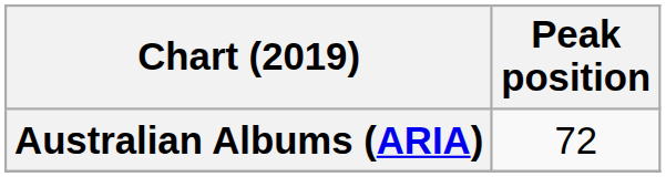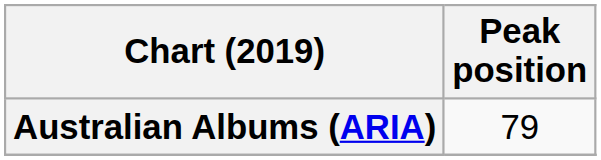 <table class="wikitable sortable plainrowheaders" style="text-align:center">
 <tr>
 <th scope="col">Chart (2019)</th>
 <th scope="col">Peak<br>position</th>
 </tr>
 <tr>
 <th scope="row">Australian Albums (<a href='#'>ARIA</a>)</th>
-<td>72</td>
+<td>79</td>
 </tr>
 <tr>
 </tr>
 <tr>
 </tr>
 <tr>
 </tr>
 <tr>
 </tr>
 <tr>
 </tr>
 <tr>
 </tr>
 <tr>
 </tr>
 </table>
